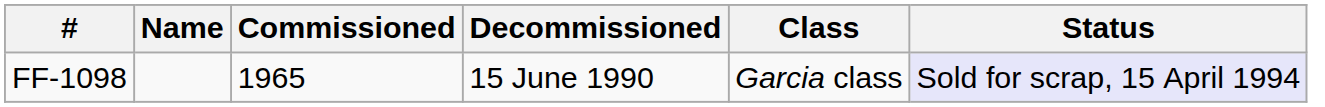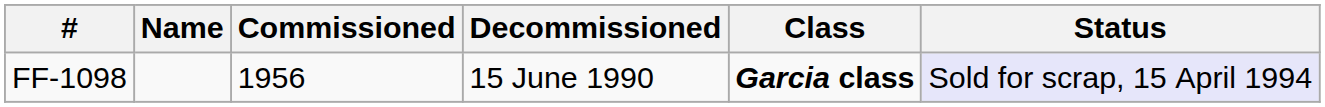 <table class="wikitable">
 <tr>
 <th>#</th>
 <th>Name</th>
 <th>Commissioned</th>
 <th>Decommissioned</th>
 <th>Class</th>
 <th>Status</th>
 </tr>
 <tr>
 <td>FF-1098</td>
 <td></td>
-<td>1965</td>
+<td>1956</td>
 <td>15 June 1990</td>
-<td><em>Garcia</em> class</td>
+<td><strong><em>Garcia</em> class</strong></td>
 <td style="background: lavender;">Sold for scrap, 15 April 1994</td>
 </tr>
 </table>
